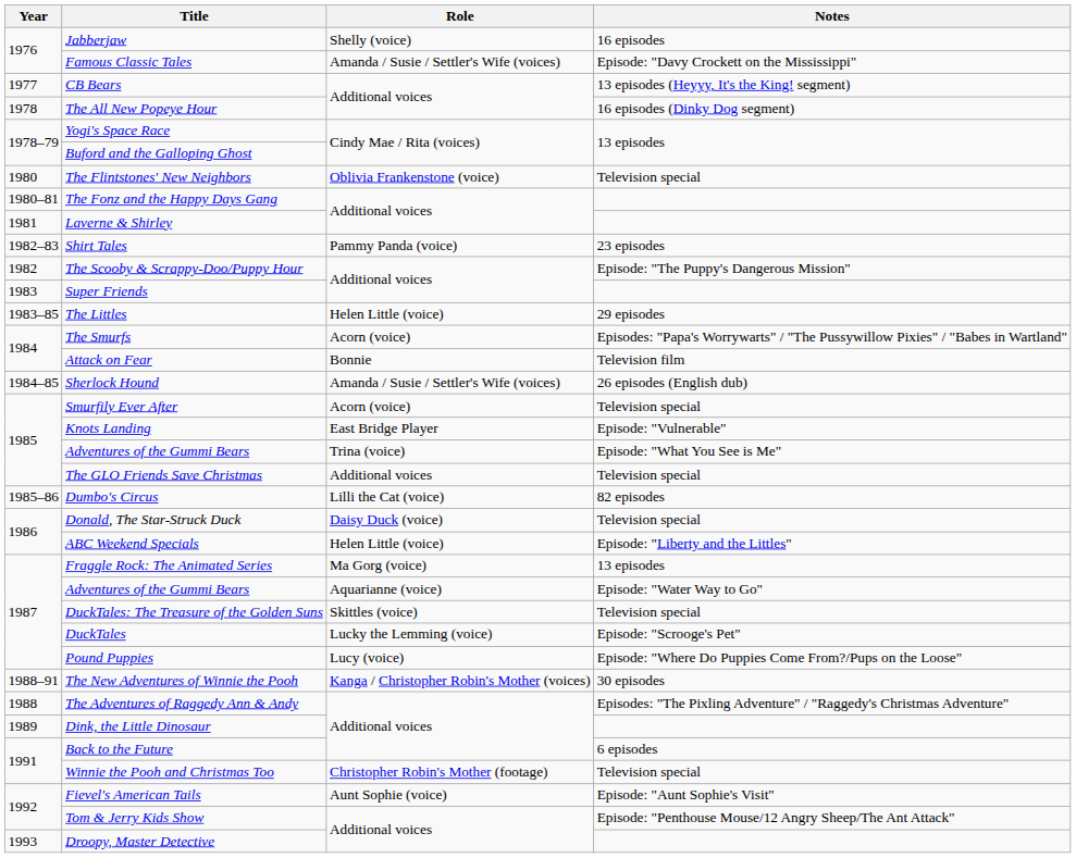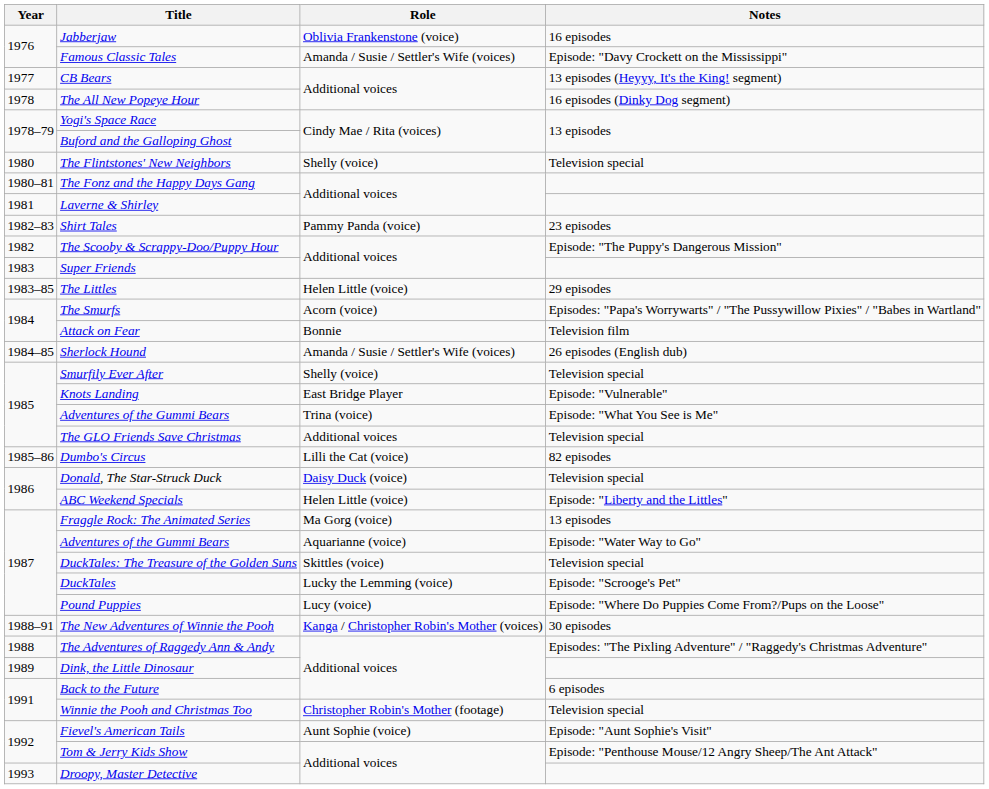 <table class="wikitable">
 <tr>
 <th>Year</th>
 <th>Title</th>
 <th>Role</th>
 <th>Notes</th>
 </tr>
 <tr>
 <td rowspan="2">1976</td>
 <td><em><a href='#'>Jabberjaw</a></em></td>
-<td>Shelly (voice)</td>
+<td><a href='#'>Oblivia Frankenstone</a> (voice)</td>
 <td>16 episodes</td>
 </tr>
 <tr>
 <td><em><a href='#'>Famous Classic Tales</a></em></td>
 <td>Amanda / Susie / Settler's Wife (voices)</td>
 <td>Episode: "Davy Crockett on the Mississippi"</td>
 </tr>
 <tr>
 <td>1977</td>
 <td><em><a href='#'>CB Bears</a></em></td>
 <td rowspan="2">Additional voices</td>
 <td>13 episodes (<a href='#'>Heyyy, It's the King!</a> segment)</td>
 </tr>
 <tr>
 <td>1978</td>
 <td><em><a href='#'>The All New Popeye Hour</a></em></td>
 <td>16 episodes (<a href='#'>Dinky Dog</a> segment)</td>
 </tr>
 <tr>
 <td rowspan="2">1978–79</td>
 <td><em><a href='#'>Yogi's Space Race</a></em></td>
 <td rowspan="2">Cindy Mae / Rita (voices)</td>
 <td rowspan="2">13 episodes</td>
 </tr>
 <tr>
 <td><em><a href='#'>Buford and the Galloping Ghost</a></em></td>
 </tr>
 <tr>
 <td>1980</td>
 <td><em><a href='#'>The Flintstones' New Neighbors</a></em></td>
-<td><a href='#'>Oblivia Frankenstone</a> (voice)</td>
+<td>Shelly (voice)</td>
 <td>Television special</td>
 </tr>
 <tr>
 <td>1980–81</td>
 <td><em><a href='#'>The Fonz and the Happy Days Gang</a></em></td>
 <td rowspan="2">Additional voices</td>
 <td></td>
 </tr>
 <tr>
 <td>1981</td>
 <td><a href='#'><em>Laverne & Shirley</em></a></td>
 <td></td>
 </tr>
 <tr>
 <td>1982–83</td>
 <td><em><a href='#'>Shirt Tales</a></em></td>
 <td>Pammy Panda (voice)</td>
 <td>23 episodes</td>
 </tr>
 <tr>
 <td>1982</td>
 <td><em><a href='#'>The Scooby & Scrappy-Doo/Puppy Hour</a></em></td>
 <td rowspan="2">Additional voices</td>
 <td>Episode: "The Puppy's Dangerous Mission"</td>
 </tr>
 <tr>
 <td>1983</td>
 <td><a href='#'><em>Super Friends</em></a></td>
 <td></td>
 </tr>
 <tr>
 <td>1983–85</td>
 <td><a href='#'><em>The Littles</em></a></td>
 <td>Helen Little (voice)</td>
 <td>29 episodes</td>
 </tr>
 <tr>
 <td rowspan="2">1984</td>
 <td><a href='#'><em>The Smurfs</em></a></td>
 <td>Acorn (voice)</td>
 <td>Episodes: "Papa's Worrywarts" / "The Pussywillow Pixies" / "Babes in Wartland"</td>
 </tr>
 <tr>
 <td><em><a href='#'>Attack on Fear</a></em></td>
 <td>Bonnie</td>
 <td>Television film</td>
 </tr>
 <tr>
 <td>1984–85</td>
 <td><em><a href='#'>Sherlock Hound</a></em></td>
 <td>Amanda / Susie / Settler's Wife (voices)</td>
 <td>26 episodes (English dub)</td>
 </tr>
 <tr>
 <td rowspan="4">1985</td>
 <td><a href='#'><em>Smurfily Ever After</em></a></td>
-<td>Acorn (voice)</td>
+<td>Shelly (voice)</td>
 <td>Television special</td>
 </tr>
 <tr>
 <td><em><a href='#'>Knots Landing</a></em></td>
 <td>East Bridge Player</td>
 <td>Episode: "Vulnerable"</td>
 </tr>
 <tr>
 <td><em><a href='#'>Adventures of the Gummi Bears</a></em></td>
 <td>Trina (voice)</td>
 <td>Episode: "What You See is Me"</td>
 </tr>
 <tr>
 <td><a href='#'><em>The GLO Friends Save Christmas</em></a></td>
 <td>Additional voices</td>
 <td>Television special</td>
 </tr>
 <tr>
 <td>1985–86</td>
 <td><em><a href='#'>Dumbo's Circus</a></em></td>
 <td>Lilli the Cat (voice)</td>
 <td>82 episodes</td>
 </tr>
 <tr>
 <td rowspan="2">1986</td>
 <td><em><a href='#'>Donald</a>, The Star-Struck Duck</em></td>
 <td><a href='#'>Daisy Duck</a> (voice)</td>
 <td>Television special</td>
 </tr>
 <tr>
 <td><em><a href='#'>ABC Weekend Specials</a></em></td>
 <td>Helen Little (voice)</td>
 <td>Episode: "<a href='#'>Liberty and the Littles</a>"</td>
 </tr>
 <tr>
 <td rowspan="5">1987</td>
 <td><em><a href='#'>Fraggle Rock: The Animated Series</a></em></td>
 <td>Ma Gorg (voice)</td>
 <td>13 episodes</td>
 </tr>
 <tr>
 <td><em><a href='#'>Adventures of the Gummi Bears</a></em></td>
 <td>Aquarianne (voice)</td>
 <td>Episode: "Water Way to Go"</td>
 </tr>
 <tr>
 <td><a href='#'><em>DuckTales: The Treasure of the Golden Suns</em></a></td>
 <td>Skittles (voice)</td>
 <td>Television special</td>
 </tr>
 <tr>
 <td><em><a href='#'>DuckTales</a></em></td>
 <td>Lucky the Lemming (voice)</td>
 <td>Episode: "Scrooge's Pet"</td>
 </tr>
 <tr>
 <td><a href='#'><em>Pound Puppies</em></a></td>
 <td>Lucy (voice)</td>
 <td>Episode: "Where Do Puppies Come From?/Pups on the Loose"</td>
 </tr>
 <tr>
 <td>1988–91</td>
 <td><em><a href='#'>The New Adventures of Winnie the Pooh</a></em></td>
 <td><a href='#'>Kanga</a> / <a href='#'>Christopher Robin's Mother</a> (voices)</td>
 <td>30 episodes</td>
 </tr>
 <tr>
 <td>1988</td>
 <td><em><a href='#'>The Adventures of Raggedy Ann & Andy</a></em></td>
 <td rowspan="3">Additional voices</td>
 <td>Episodes: "The Pixling Adventure" / "Raggedy's Christmas Adventure"</td>
 </tr>
 <tr>
 <td>1989</td>
 <td><em><a href='#'>Dink, the Little Dinosaur</a></em></td>
 <td></td>
 </tr>
 <tr>
 <td rowspan="2">1991</td>
 <td><a href='#'><em>Back to the Future</em></a></td>
 <td>6 episodes</td>
 </tr>
 <tr>
 <td><em><a href='#'>Winnie the Pooh and Christmas Too</a></em></td>
 <td><a href='#'>Christopher Robin's Mother</a> (footage)</td>
 <td>Television special</td>
 </tr>
 <tr>
 <td rowspan="2">1992</td>
 <td><em><a href='#'>Fievel's American Tails</a></em></td>
 <td>Aunt Sophie (voice)</td>
 <td>Episode: "Aunt Sophie's Visit"</td>
 </tr>
 <tr>
 <td><a href='#'><em>Tom & Jerry Kids Show</em></a></td>
 <td rowspan="2">Additional voices</td>
 <td>Episode: "Penthouse Mouse/12 Angry Sheep/The Ant Attack"</td>
 </tr>
 <tr>
 <td>1993</td>
 <td><em><a href='#'>Droopy, Master Detective</a></em></td>
 <td></td>
 </tr>
 </table>
